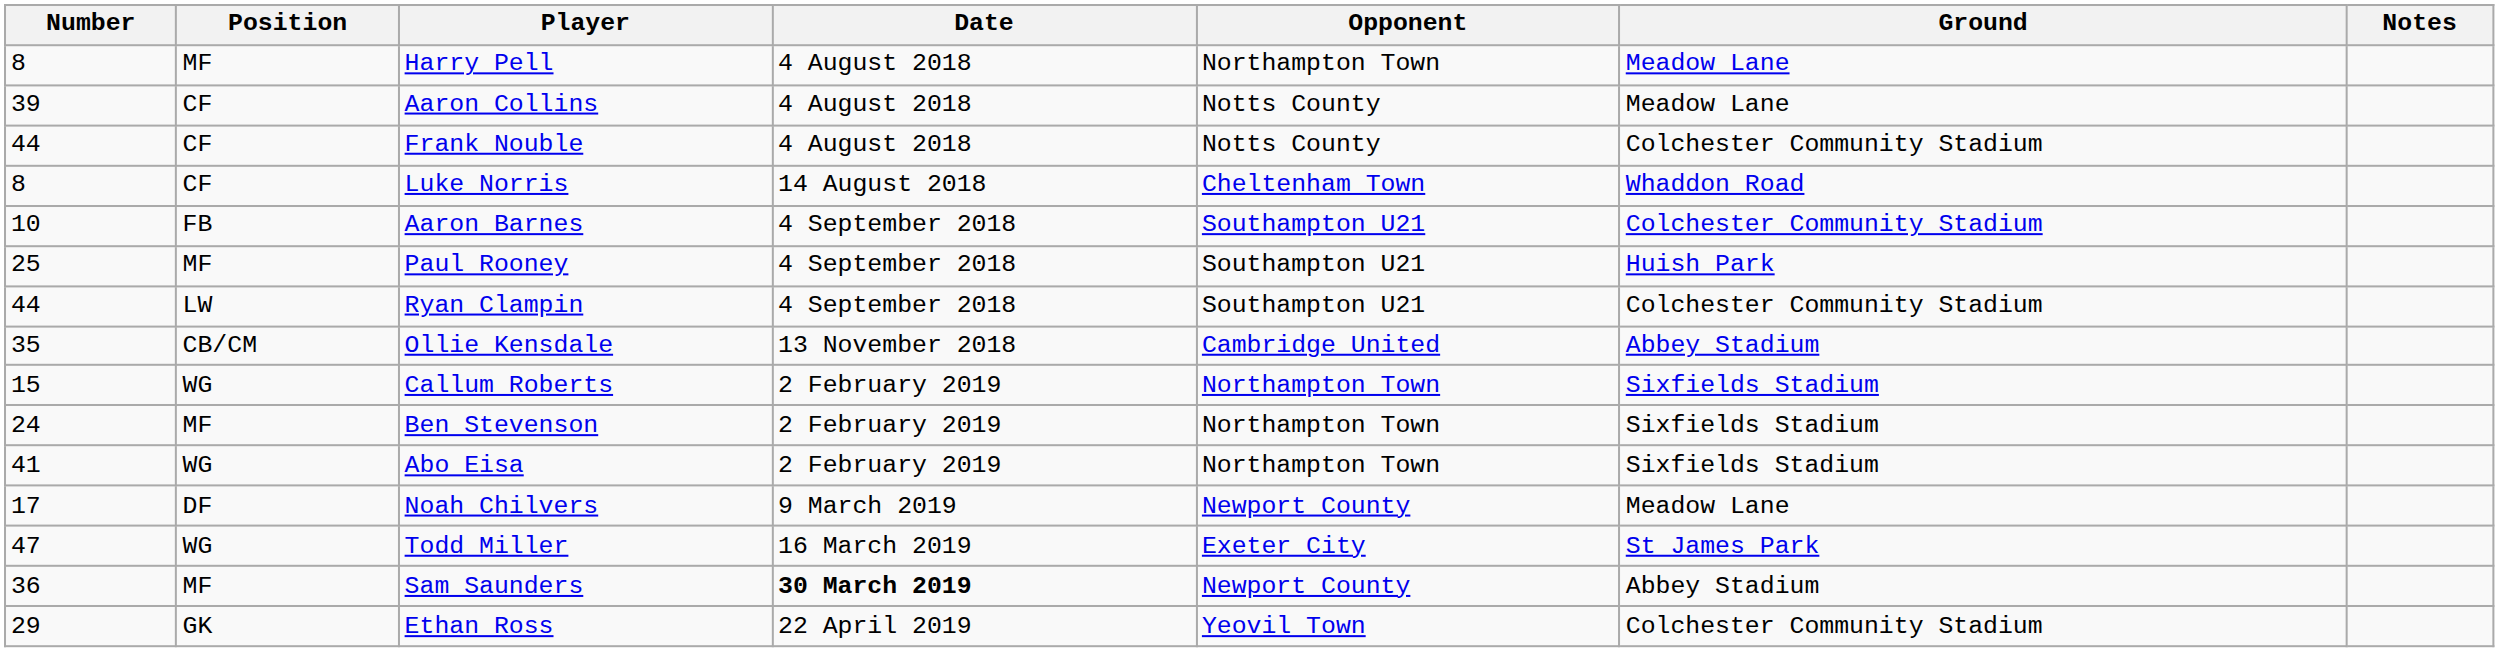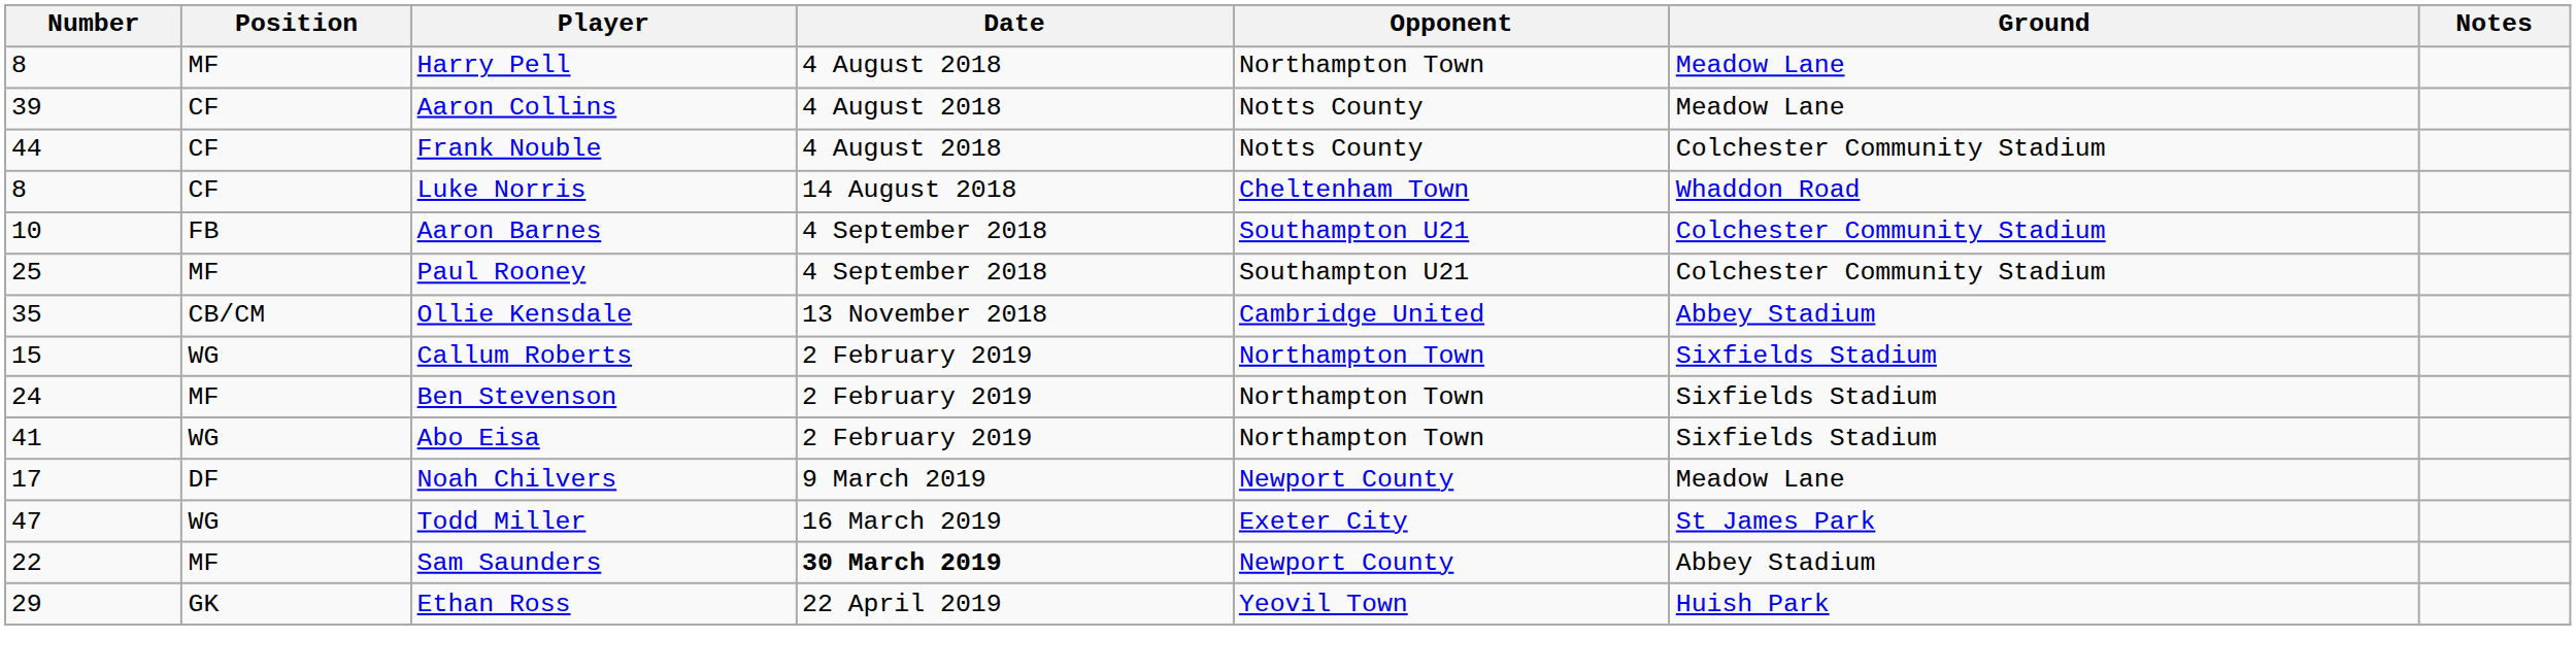 <table width=98% class="wikitable" style="text-align:center; font-size:95%; text-align:left">
 <tr>
 <th>Number</th>
 <th>Position</th>
 <th>Player</th>
 <th>Date</th>
 <th>Opponent</th>
 <th>Ground</th>
 <th>Notes</th>
 </tr>
 <tr>
 <td>8</td>
 <td>MF</td>
 <td> <a href='#'>Harry Pell</a></td>
 <td>4 August 2018</td>
 <td>Northampton Town</td>
 <td><a href='#'>Meadow Lane</a></td>
 <td></td>
 </tr>
 <tr>
 <td>39</td>
 <td>CF</td>
 <td> <a href='#'>Aaron Collins</a></td>
 <td>4 August 2018</td>
 <td>Notts County</td>
 <td>Meadow Lane</td>
 <td></td>
 </tr>
 <tr>
 <td>44</td>
 <td>CF</td>
 <td> <a href='#'>Frank Nouble</a></td>
 <td>4 August 2018</td>
 <td>Notts County</td>
 <td>Colchester Community Stadium</td>
 <td></td>
 </tr>
 <tr>
 <td>8</td>
 <td>CF</td>
 <td> <a href='#'>Luke Norris</a></td>
 <td>14 August 2018</td>
 <td><a href='#'>Cheltenham Town</a></td>
 <td><a href='#'>Whaddon Road</a></td>
 <td></td>
 </tr>
 <tr>
 <td>10</td>
 <td>FB</td>
 <td> <a href='#'>Aaron Barnes</a></td>
 <td>4 September 2018</td>
 <td><a href='#'>Southampton U21</a></td>
 <td><a href='#'>Colchester Community Stadium</a></td>
 <td></td>
 </tr>
 <tr>
 <td>25</td>
 <td>MF</td>
 <td> <a href='#'>Paul Rooney</a></td>
 <td>4 September 2018</td>
 <td>Southampton U21</td>
-<td><a href='#'>Huish Park</a></td>
-<td></td>
-</tr>
-<tr>
-<td>44</td>
-<td>LW</td>
-<td> <a href='#'>Ryan Clampin</a></td>
-<td>4 September 2018</td>
-<td>Southampton U21</td>
 <td>Colchester Community Stadium</td>
 <td></td>
 </tr>
 <tr>
 <td>35</td>
 <td>CB/CM</td>
 <td> <a href='#'>Ollie Kensdale</a></td>
 <td>13 November 2018</td>
 <td><a href='#'>Cambridge United</a></td>
 <td><a href='#'>Abbey Stadium</a></td>
 <td></td>
 </tr>
 <tr>
 <td>15</td>
 <td>WG</td>
 <td> <a href='#'>Callum Roberts</a></td>
 <td>2 February 2019</td>
 <td><a href='#'>Northampton Town</a></td>
 <td><a href='#'>Sixfields Stadium</a></td>
 <td></td>
 </tr>
 <tr>
 <td>24</td>
 <td>MF</td>
 <td> <a href='#'>Ben Stevenson</a></td>
 <td>2 February 2019</td>
 <td>Northampton Town</td>
 <td>Sixfields Stadium</td>
 <td></td>
 </tr>
 <tr>
 <td>41</td>
 <td>WG</td>
 <td> <a href='#'>Abo Eisa</a></td>
 <td>2 February 2019</td>
 <td>Northampton Town</td>
 <td>Sixfields Stadium</td>
 <td></td>
 </tr>
 <tr>
 <td>17</td>
 <td>DF</td>
 <td> <a href='#'>Noah Chilvers</a></td>
 <td>9 March 2019</td>
 <td><a href='#'>Newport County</a></td>
 <td>Meadow Lane</td>
 <td></td>
 </tr>
 <tr>
 <td>47</td>
 <td>WG</td>
 <td> <a href='#'>Todd Miller</a></td>
 <td>16 March 2019</td>
 <td><a href='#'>Exeter City</a></td>
 <td><a href='#'>St James Park</a></td>
 <td></td>
 </tr>
 <tr>
-<td>36</td>
+<td>22</td>
 <td>MF</td>
 <td> <a href='#'>Sam Saunders</a></td>
 <td><strong>30 March 2019</strong></td>
 <td><a href='#'>Newport County</a></td>
 <td>Abbey Stadium</td>
 <td></td>
 </tr>
 <tr>
 <td>29</td>
 <td>GK</td>
 <td> <a href='#'>Ethan Ross</a></td>
 <td>22 April 2019</td>
 <td><a href='#'>Yeovil Town</a></td>
-<td>Colchester Community Stadium</td>
+<td><a href='#'>Huish Park</a></td>
 <td></td>
 </tr>
 </table>
